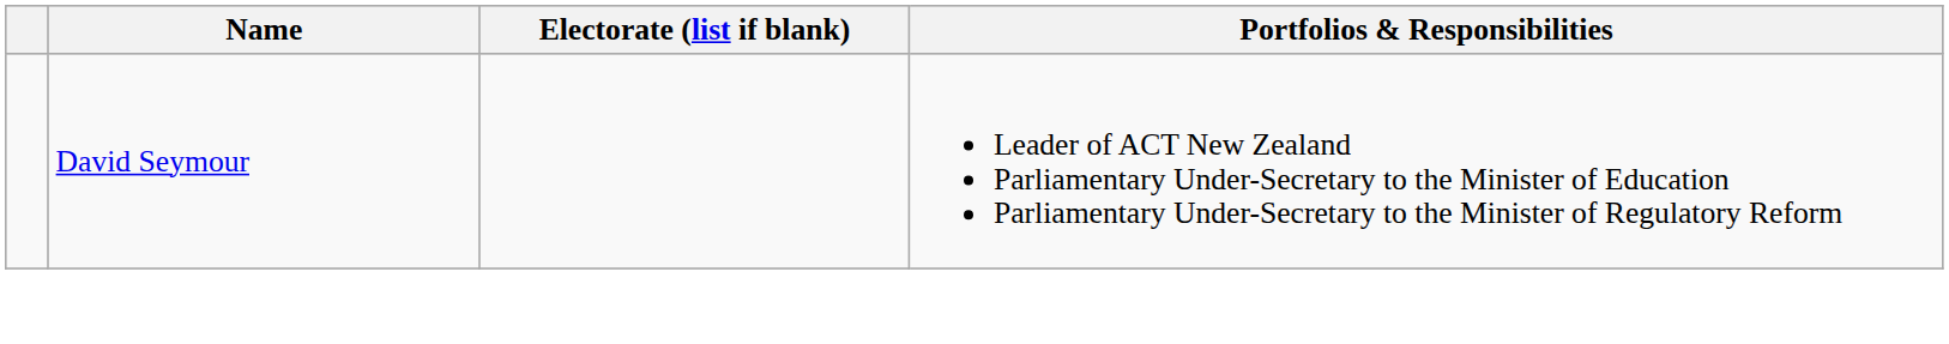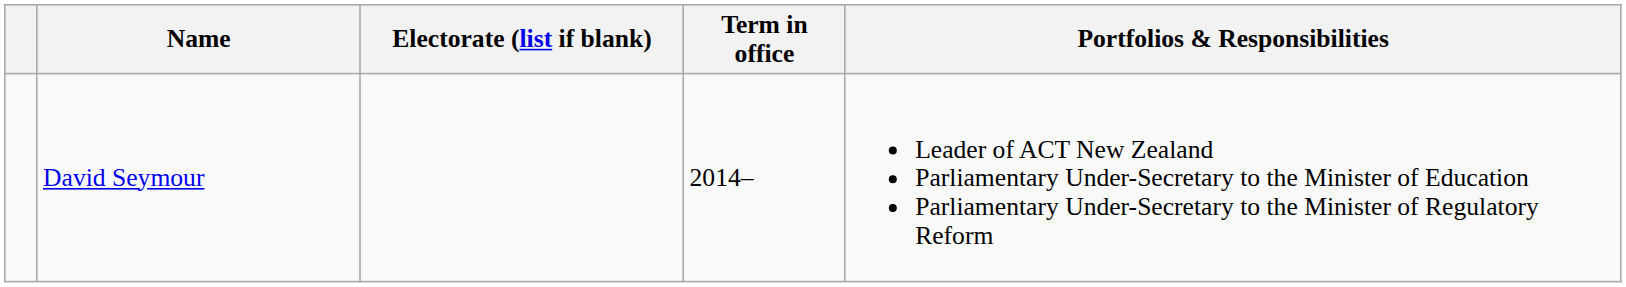 <table class="wikitable" style="width:80%;">
 <tr>
 <th style="width:2%;"></th>
 <th style="width:20%;">Name</th>
 <th style="width:20%;">Electorate (<a href='#'>list</a> if blank)</th>
+<th style="width:10%;">Term in office</th>
 <th style="width:48%;">Portfolios & Responsibilities</th>
 </tr>
 <tr>
 <td bgcolor=></td>
 <td><a href='#'>David Seymour</a></td>
 <td></td>
+<td>2014–</td>
 <td><br><ul><li>Leader of ACT New Zealand</li><li>Parliamentary Under-Secretary to the Minister of Education</li><li>Parliamentary Under-Secretary to the Minister of Regulatory Reform</li></ul></td>
 </tr>
 </table>
